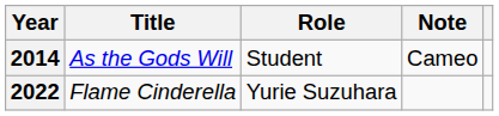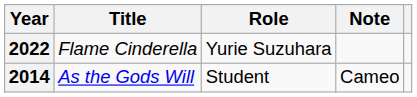 <table class="wikitable plainrowheaders sortable">
 <tr>
 <th scope="col">Year</th>
 <th scope="col">Title</th>
 <th scope="col">Role</th>
 <th scope="col">Note</th>
 <th scope="col" class="unsortable"></th>
 </tr>
 <tr>
+<th scope="row">2022</th>
+<td><em>Flame Cinderella</em></td>
+<td>Yurie Suzuhara</td>
+<td></td>
+<td></td>
+</tr>
+<tr>
 <th scope="row">2014</th>
 <td><em><a href='#'>As the Gods Will</a></em></td>
 <td>Student</td>
 <td>Cameo</td>
 <td></td>
 </tr>
-<tr>
-<th scope="row">2022</th>
-<td><em>Flame Cinderella</em></td>
-<td>Yurie Suzuhara</td>
-<td></td>
-<td></td>
-</tr>
 </table>
